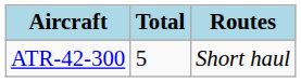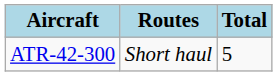 <table class="wikitable" style="margin:1em auto;">
 <tr>
 <th style="background-color:lightblue;">Aircraft</th>
+<th style="background-color:lightblue;">Routes</th>
 <th style="background-color:lightblue;">Total</th>
-<th style="background-color:lightblue;">Routes</th>
 </tr>
 <tr>
 <td><a href='#'>ATR-42-300</a></td>
+<td><em>Short haul</em></td>
 <td>5</td>
-<td><em>Short haul</em></td>
 </tr>
 </table>
